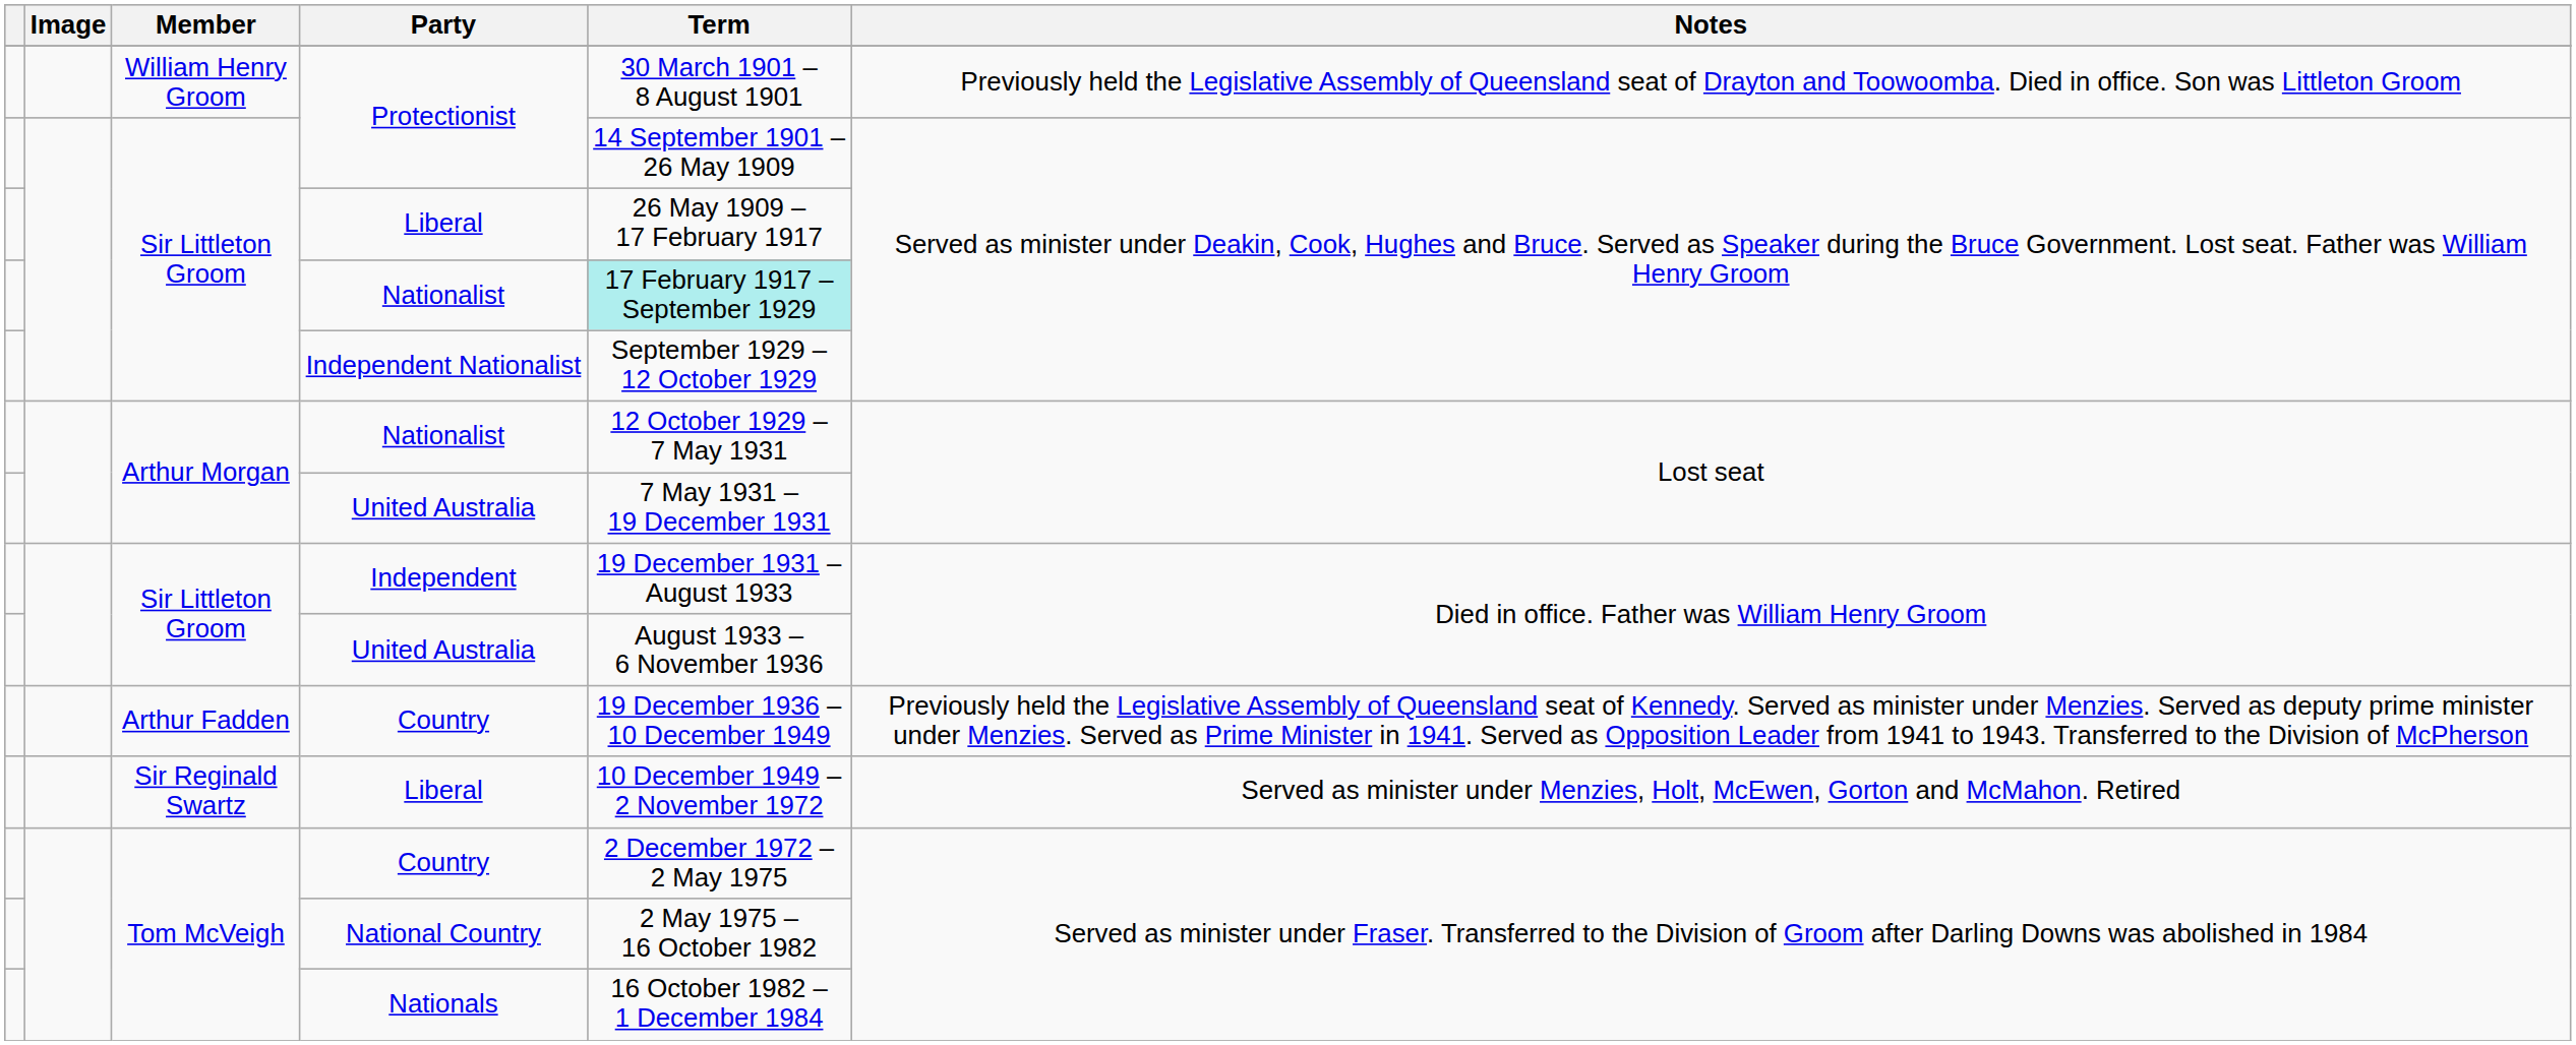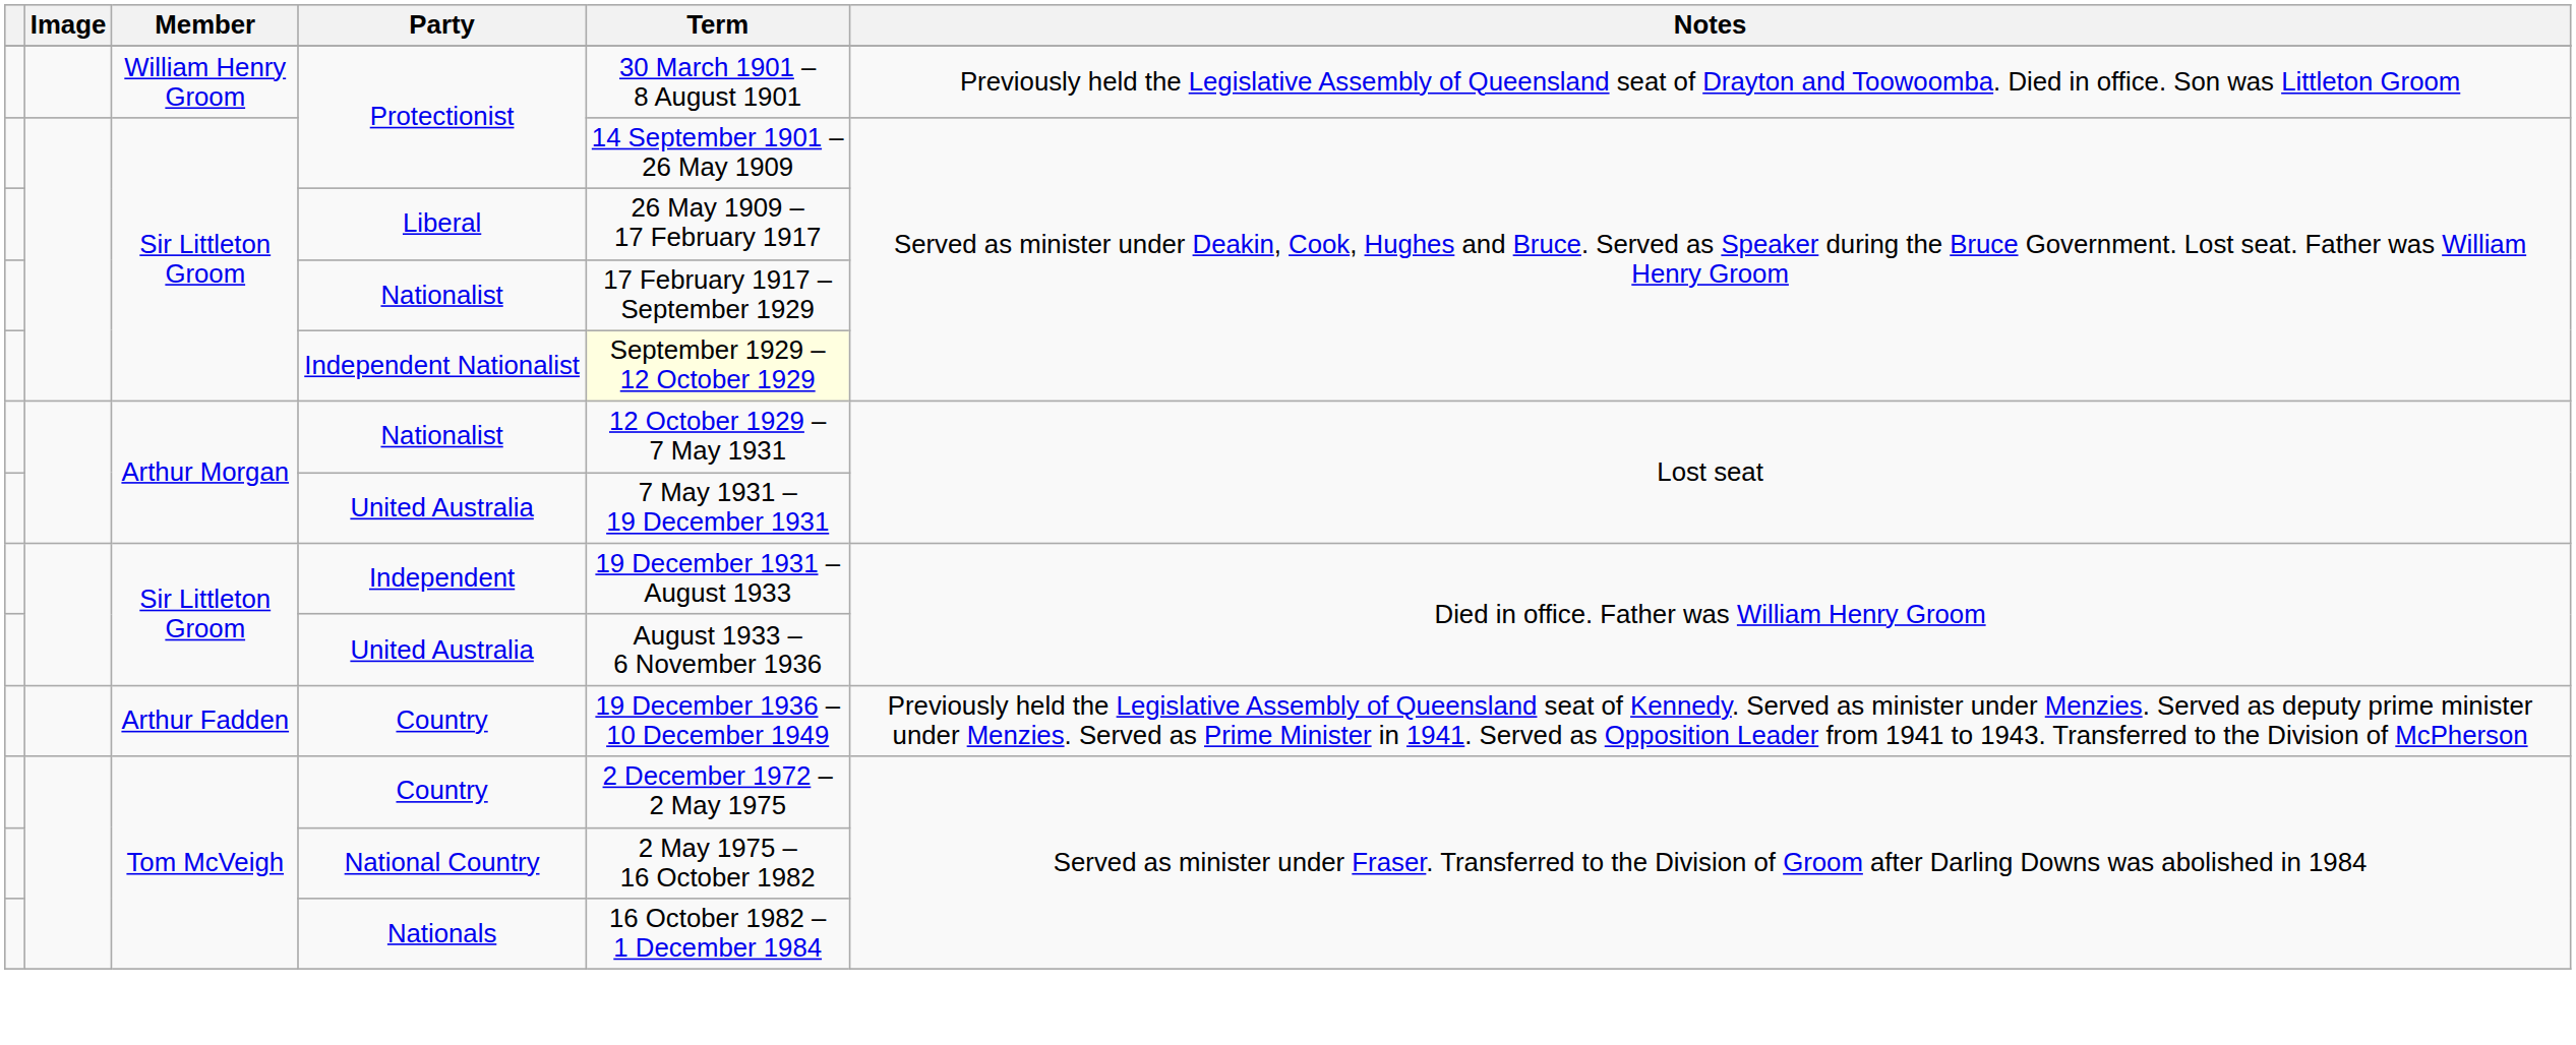 <table class=wikitable style="text-align:center">
 <tr>
 <th></th>
 <th>Image</th>
 <th>Member</th>
 <th>Party</th>
 <th>Term</th>
 <th>Notes</th>
 </tr>
 <tr>
 </tr>
 <tr>
 <td> </td>
 <td></td>
 <td><a href='#'>William Henry Groom</a><br></td>
 <td rowspan="2"><a href='#'>Protectionist</a></td>
 <td nowrap><a href='#'>30 March 1901</a> –<br>8 August 1901</td>
 <td>Previously held the <a href='#'>Legislative Assembly of Queensland</a> seat of <a href='#'>Drayton and Toowoomba</a>. Died in office. Son was <a href='#'>Littleton Groom</a></td>
 </tr>
 <tr>
 <td> </td>
 <td rowspan=4></td>
 <td rowspan=4><a href='#'>Sir Littleton Groom</a><br></td>
 <td nowrap><a href='#'>14 September 1901</a> –<br>26 May 1909</td>
 <td rowspan=4>Served as minister under <a href='#'>Deakin</a>, <a href='#'>Cook</a>, <a href='#'>Hughes</a> and <a href='#'>Bruce</a>. Served as <a href='#'>Speaker</a> during the <a href='#'>Bruce</a> Government. Lost seat. Father was <a href='#'>William Henry Groom</a></td>
 </tr>
 <tr>
 <td> </td>
 <td nowrap><a href='#'>Liberal</a></td>
 <td nowrap>26 May 1909 –<br>17 February 1917</td>
 </tr>
 <tr>
 <td> </td>
 <td nowrap><a href='#'>Nationalist</a></td>
-<td nowrap style="background: paleturquoise;">17 February 1917 –<br>September 1929</td>
+<td nowrap>17 February 1917 –<br>September 1929</td>
 </tr>
 <tr>
 <td> </td>
 <td nowrap><a href='#'>Independent Nationalist</a></td>
-<td nowrap>September 1929 –<br><a href='#'>12 October 1929</a></td>
+<td nowrap style="background: lightyellow;">September 1929 –<br><a href='#'>12 October 1929</a></td>
 </tr>
 <tr>
 <td> </td>
 <td rowspan=2></td>
 <td rowspan=2><a href='#'>Arthur Morgan</a><br></td>
 <td><a href='#'>Nationalist</a></td>
 <td nowrap><a href='#'>12 October 1929</a> –<br>7 May 1931</td>
 <td rowspan=2>Lost seat</td>
 </tr>
 <tr>
 <td> </td>
 <td nowrap><a href='#'>United Australia</a></td>
 <td nowrap>7 May 1931 –<br><a href='#'>19 December 1931</a></td>
 </tr>
 <tr>
 <td> </td>
 <td rowspan=2></td>
 <td rowspan=2><a href='#'>Sir Littleton Groom</a><br></td>
 <td><a href='#'>Independent</a></td>
 <td nowrap><a href='#'>19 December 1931</a> –<br>August 1933</td>
 <td rowspan=2>Died in office. Father was <a href='#'>William Henry Groom</a></td>
 </tr>
 <tr>
 <td> </td>
 <td nowrap><a href='#'>United Australia</a></td>
 <td nowrap>August 1933 –<br>6 November 1936</td>
 </tr>
 <tr>
 <td> </td>
 <td></td>
 <td><a href='#'>Arthur Fadden</a><br></td>
 <td><a href='#'>Country</a></td>
 <td nowrap><a href='#'>19 December 1936</a> –<br><a href='#'>10 December 1949</a></td>
 <td>Previously held the <a href='#'>Legislative Assembly of Queensland</a> seat of <a href='#'>Kennedy</a>. Served as minister under <a href='#'>Menzies</a>. Served as deputy prime minister under <a href='#'>Menzies</a>. Served as <a href='#'>Prime Minister</a> in <a href='#'>1941</a>. Served as <a href='#'>Opposition Leader</a> from 1941 to 1943. Transferred to the Division of <a href='#'>McPherson</a></td>
 </tr>
 <tr>
 <td> </td>
-<td></td>
-<td><a href='#'>Sir Reginald Swartz</a><br></td>
-<td><a href='#'>Liberal</a></td>
-<td nowrap><a href='#'>10 December 1949</a> –<br><a href='#'>2 November 1972</a></td>
-<td>Served as minister under <a href='#'>Menzies</a>, <a href='#'>Holt</a>, <a href='#'>McEwen</a>, <a href='#'>Gorton</a> and <a href='#'>McMahon</a>. Retired</td>
-</tr>
-<tr>
-<td> </td>
 <td rowspan=3></td>
 <td rowspan=3><a href='#'>Tom McVeigh</a><br></td>
 <td><a href='#'>Country</a></td>
 <td nowrap><a href='#'>2 December 1972</a> –<br>2 May 1975</td>
 <td rowspan=3>Served as minister under <a href='#'>Fraser</a>. Transferred to the Division of <a href='#'>Groom</a> after Darling Downs was abolished in 1984</td>
 </tr>
 <tr>
 <td> </td>
 <td><a href='#'>National Country</a></td>
 <td nowrap>2 May 1975 –<br>16 October 1982</td>
 </tr>
 <tr>
 <td> </td>
 <td><a href='#'>Nationals</a></td>
 <td nowrap>16 October 1982 –<br><a href='#'>1 December 1984</a></td>
 </tr>
 </table>
